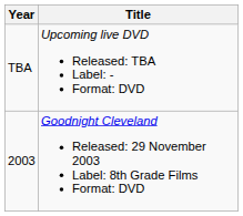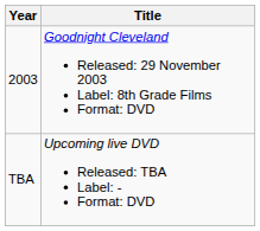 <table class="wikitable">
 <tr>
 <th>Year</th>
 <th width="250">Title</th>
 </tr>
 <tr>
+<td>2003</td>
+<td><em><a href='#'>Goodnight Cleveland</a></em><br><ul><li>Released: 29 November 2003</li><li>Label: 8th Grade Films</li><li>Format: DVD</li></ul></td>
+</tr>
+<tr>
 <td>TBA</td>
 <td><em>Upcoming live DVD</em><br><ul><li>Released: TBA</li><li>Label: -</li><li>Format: DVD</li></ul></td>
 </tr>
-<tr>
-<td>2003</td>
-<td><em><a href='#'>Goodnight Cleveland</a></em><br><ul><li>Released: 29 November 2003</li><li>Label: 8th Grade Films</li><li>Format: DVD</li></ul></td>
-</tr>
 </table>
